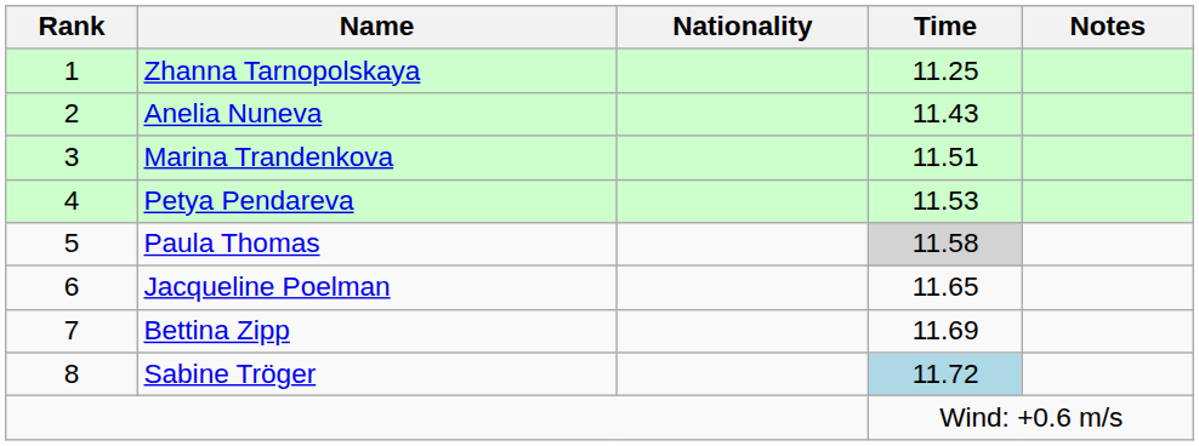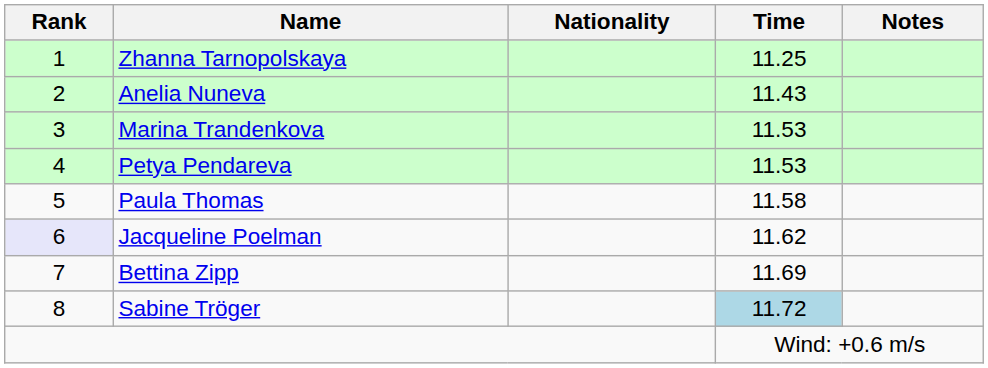 <table class="wikitable sortable" style="text-align:center;width: 55%">
 <tr>
 <th>Rank</th>
 <th>Name</th>
 <th>Nationality</th>
 <th>Time</th>
 <th>Notes</th>
 </tr>
 <tr bgcolor=ccffcc>
 <td>1</td>
 <td align=left><a href='#'>Zhanna Tarnopolskaya</a></td>
 <td align=left></td>
 <td>11.25</td>
 <td></td>
 </tr>
 <tr bgcolor=ccffcc>
 <td>2</td>
 <td align=left><a href='#'>Anelia Nuneva</a></td>
 <td align=left></td>
 <td>11.43</td>
 <td></td>
 </tr>
 <tr bgcolor=ccffcc>
 <td>3</td>
 <td align=left><a href='#'>Marina Trandenkova</a></td>
 <td align=left></td>
-<td>11.51</td>
+<td>11.53</td>
 <td></td>
 </tr>
 <tr bgcolor=ccffcc>
 <td>4</td>
 <td align=left><a href='#'>Petya Pendareva</a></td>
 <td align=left></td>
 <td>11.53</td>
 <td></td>
 </tr>
 <tr>
 <td>5</td>
 <td align=left><a href='#'>Paula Thomas</a></td>
 <td align=left></td>
-<td style="background: lightgrey;">11.58</td>
+<td>11.58</td>
 <td></td>
 </tr>
 <tr>
-<td>6</td>
+<td style="background: lavender;">6</td>
 <td align=left><a href='#'>Jacqueline Poelman</a></td>
 <td align=left></td>
-<td>11.65</td>
+<td>11.62</td>
 <td></td>
 </tr>
 <tr>
 <td>7</td>
 <td align=left><a href='#'>Bettina Zipp</a></td>
 <td align=left></td>
 <td>11.69</td>
 <td></td>
 </tr>
 <tr>
 <td>8</td>
 <td align=left><a href='#'>Sabine Tröger</a></td>
 <td align=left></td>
 <td style="background: lightblue;">11.72</td>
 <td></td>
 </tr>
 <tr>
 <td colspan="3"></td>
 <td colspan="2">Wind: +0.6 m/s</td>
 </tr>
 </table>
